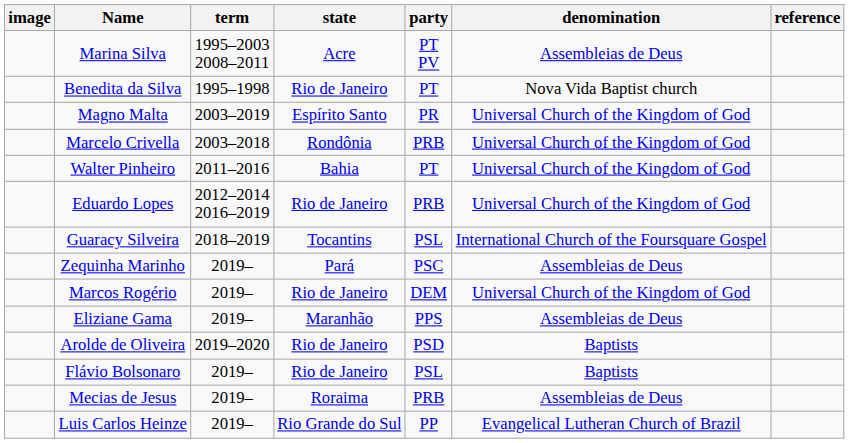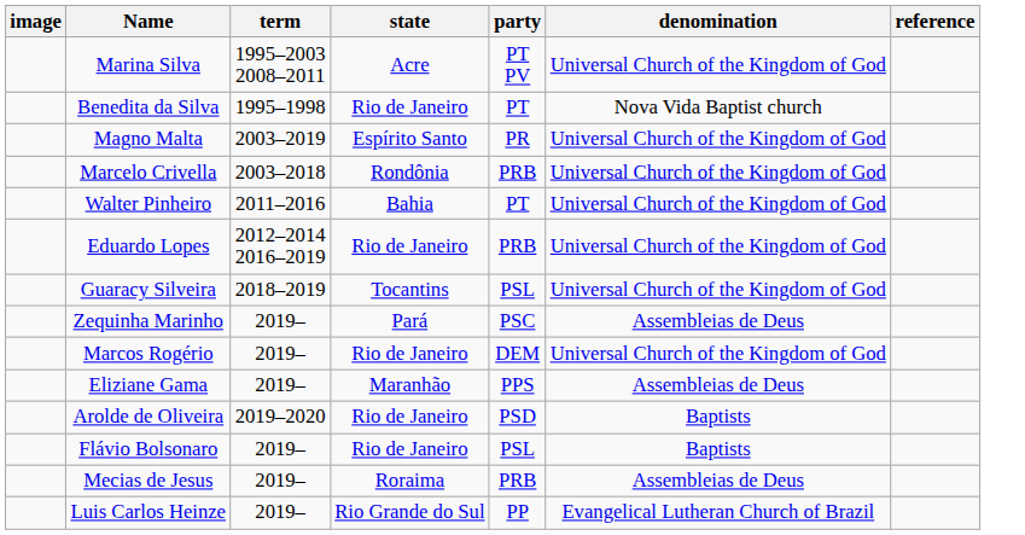 <table class="wikitable sortable" style="text-align:center">
 <tr>
 <th>image</th>
 <th>Name</th>
 <th>term</th>
 <th>state</th>
 <th>party</th>
 <th>denomination</th>
 <th>reference</th>
 </tr>
 <tr>
 <td></td>
 <td><a href='#'>Marina Silva</a></td>
 <td>1995–2003<br>2008–2011</td>
 <td><a href='#'>Acre</a></td>
 <td><a href='#'>PT</a> <br><a href='#'>PV</a></td>
-<td><a href='#'>Assembleias de Deus</a></td>
+<td><a href='#'>Universal Church of the Kingdom of God</a></td>
 <td></td>
 </tr>
 <tr>
 <td></td>
 <td><a href='#'>Benedita da Silva</a></td>
 <td>1995–1998</td>
 <td><a href='#'>Rio de Janeiro</a></td>
 <td><a href='#'>PT</a></td>
 <td>Nova Vida Baptist church</td>
 <td></td>
 </tr>
 <tr>
 <td></td>
 <td><a href='#'>Magno Malta</a></td>
 <td>2003–2019</td>
 <td><a href='#'>Espírito Santo</a></td>
 <td><a href='#'>PR</a></td>
 <td><a href='#'>Universal Church of the Kingdom of God</a></td>
 <td></td>
 </tr>
 <tr>
 <td></td>
 <td><a href='#'>Marcelo Crivella</a></td>
 <td>2003–2018</td>
 <td><a href='#'>Rondônia</a></td>
 <td><a href='#'>PRB</a></td>
 <td><a href='#'>Universal Church of the Kingdom of God</a></td>
 <td></td>
 </tr>
 <tr>
 <td></td>
 <td><a href='#'>Walter Pinheiro</a></td>
 <td>2011–2016</td>
 <td><a href='#'>Bahia</a></td>
 <td><a href='#'>PT</a></td>
 <td><a href='#'>Universal Church of the Kingdom of God</a></td>
 <td></td>
 </tr>
 <tr>
 <td></td>
 <td><a href='#'>Eduardo Lopes</a></td>
 <td>2012–2014<br>2016–2019</td>
 <td><a href='#'>Rio de Janeiro</a></td>
 <td><a href='#'>PRB</a></td>
 <td><a href='#'>Universal Church of the Kingdom of God</a></td>
 <td></td>
 </tr>
 <tr>
 <td></td>
 <td><a href='#'>Guaracy Silveira</a></td>
 <td>2018–2019</td>
 <td><a href='#'>Tocantins</a></td>
 <td><a href='#'>PSL</a></td>
-<td><a href='#'>International Church of the Foursquare Gospel</a></td>
+<td><a href='#'>Universal Church of the Kingdom of God</a></td>
 <td></td>
 </tr>
 <tr>
 <td></td>
 <td><a href='#'>Zequinha Marinho</a></td>
 <td>2019–</td>
 <td><a href='#'>Pará</a></td>
 <td><a href='#'>PSC</a></td>
 <td><a href='#'>Assembleias de Deus</a></td>
 <td></td>
 </tr>
 <tr>
 <td></td>
 <td><a href='#'>Marcos Rogério</a></td>
 <td>2019–</td>
 <td><a href='#'>Rio de Janeiro</a></td>
 <td><a href='#'>DEM</a></td>
 <td><a href='#'>Universal Church of the Kingdom of God</a></td>
 <td></td>
 </tr>
 <tr>
 <td></td>
 <td><a href='#'>Eliziane Gama</a></td>
 <td>2019–</td>
 <td><a href='#'>Maranhão</a></td>
 <td><a href='#'>PPS</a></td>
 <td><a href='#'>Assembleias de Deus</a></td>
 <td></td>
 </tr>
 <tr>
 <td></td>
 <td><a href='#'>Arolde de Oliveira</a></td>
 <td>2019–2020</td>
 <td><a href='#'>Rio de Janeiro</a></td>
 <td><a href='#'>PSD</a></td>
 <td><a href='#'>Baptists</a></td>
 <td></td>
 </tr>
 <tr>
 <td></td>
 <td><a href='#'>Flávio Bolsonaro</a></td>
 <td>2019–</td>
 <td><a href='#'>Rio de Janeiro</a></td>
 <td><a href='#'>PSL</a></td>
 <td><a href='#'>Baptists</a></td>
 <td></td>
 </tr>
 <tr>
 <td></td>
 <td><a href='#'>Mecias de Jesus</a></td>
 <td>2019–</td>
 <td><a href='#'>Roraima</a></td>
 <td><a href='#'>PRB</a></td>
 <td><a href='#'>Assembleias de Deus</a></td>
 <td></td>
 </tr>
 <tr>
 <td></td>
 <td><a href='#'>Luis Carlos Heinze</a></td>
 <td>2019–</td>
 <td><a href='#'>Rio Grande do Sul</a></td>
 <td><a href='#'>PP</a></td>
 <td><a href='#'>Evangelical Lutheran Church of Brazil</a></td>
 <td></td>
 </tr>
 </table>
